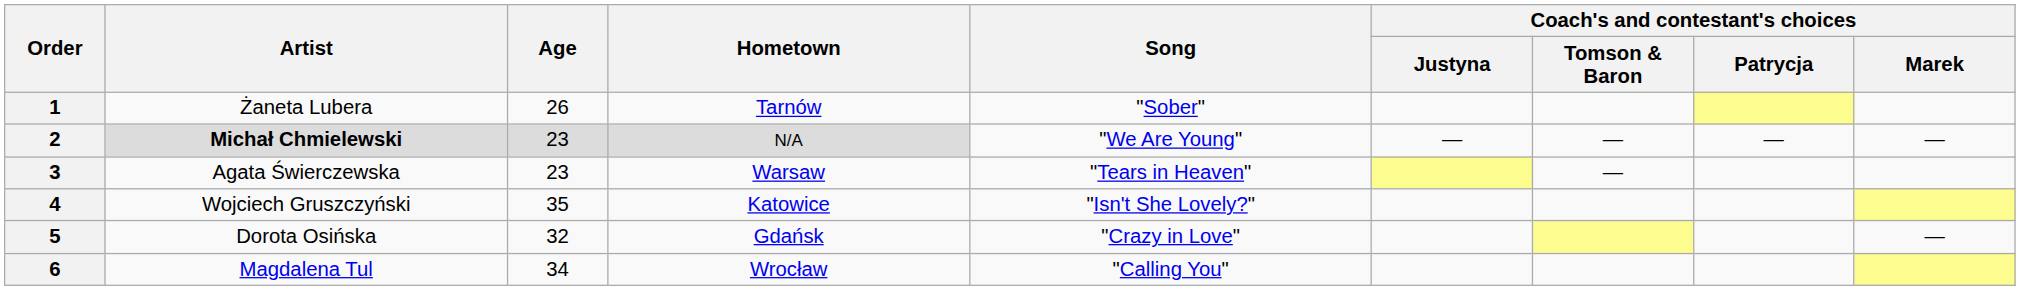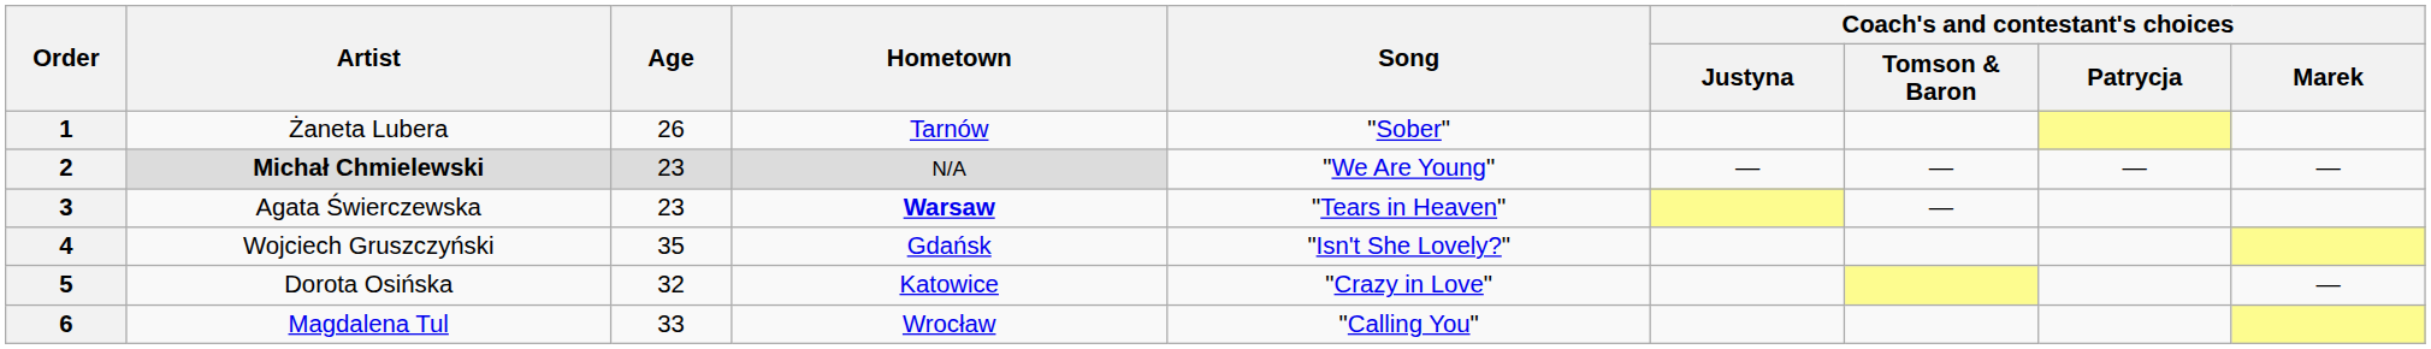 <table class="wikitable" style="text-align:center; width:100%;">
 <tr>
 <th scope="col" rowspan="2" width="05%">Order</th>
 <th scope="col" rowspan="2" width="20%">Artist</th>
 <th scope="col" rowspan="2" width="05%">Age</th>
 <th scope="col" rowspan="2" width="18%">Hometown</th>
 <th scope="col" rowspan="2" width="20%">Song</th>
 <th scope="col" colspan="4" width="32%">Coach's and contestant's choices</th>
 </tr>
 <tr>
 <th width="08%">Justyna</th>
 <th width="08%">Tomson & Baron</th>
 <th width="08%">Patrycja</th>
 <th width="08%">Marek</th>
 </tr>
 <tr>
 <th>1</th>
 <td>Żaneta Lubera</td>
 <td>26</td>
 <td><a href='#'>Tarnów</a></td>
 <td>"<a href='#'>Sober</a>"</td>
 <td><strong></strong></td>
 <td><strong></strong></td>
 <td style="background:#fdfc8f;"><strong></strong></td>
 <td><strong></strong></td>
 </tr>
 <tr>
 <th>2</th>
 <td style="background:#DCDCDC;"><strong>Michał Chmielewski</strong></td>
 <td style="background:#DCDCDC;">23</td>
 <td style="background:#DCDCDC;"><small>N/A</small></td>
 <td>"<a href='#'>We Are Young</a>"</td>
 <td>—</td>
 <td>—</td>
 <td>—</td>
 <td>—</td>
 </tr>
 <tr>
 <th>3</th>
 <td>Agata Świerczewska</td>
 <td>23</td>
-<td><a href='#'>Warsaw</a></td>
+<td><strong><a href='#'>Warsaw</a></strong></td>
 <td>"<a href='#'>Tears in Heaven</a>"</td>
 <td style="background:#fdfc8f;"><strong></strong></td>
 <td>—</td>
 <td><strong></strong></td>
 <td><strong></strong></td>
 </tr>
 <tr>
 <th>4</th>
 <td>Wojciech Gruszczyński</td>
 <td>35</td>
-<td><a href='#'>Katowice</a></td>
+<td><a href='#'>Gdańsk</a></td>
 <td>"<a href='#'>Isn't She Lovely?</a>"</td>
 <td><strong></strong></td>
 <td><strong></strong></td>
 <td><strong></strong></td>
 <td style="background:#fdfc8f;"><strong></strong></td>
 </tr>
 <tr>
 <th>5</th>
 <td>Dorota Osińska</td>
 <td>32</td>
-<td><a href='#'>Gdańsk</a></td>
+<td><a href='#'>Katowice</a></td>
 <td>"<a href='#'>Crazy in Love</a>"</td>
 <td><strong></strong></td>
 <td style="background:#fdfc8f;"><strong></strong></td>
 <td><strong></strong></td>
 <td>—</td>
 </tr>
 <tr>
 <th>6</th>
 <td><a href='#'>Magdalena Tul</a></td>
-<td>34</td>
+<td>33</td>
 <td><a href='#'>Wrocław</a></td>
 <td>"<a href='#'>Calling You</a>"</td>
 <td><strong></strong></td>
 <td><strong></strong></td>
 <td><strong></strong></td>
 <td style="background:#fdfc8f;"><strong></strong></td>
 </tr>
 </table>
